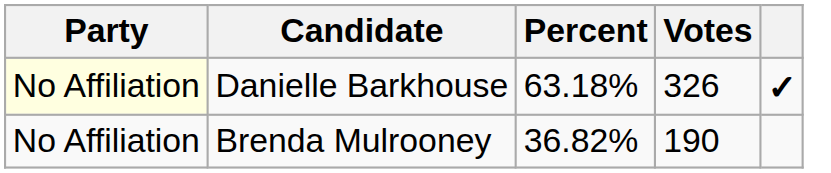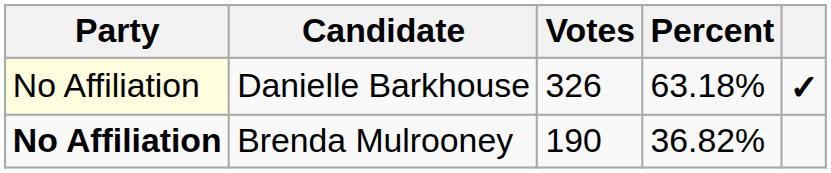 <table class="wikitable">
 <tr>
 <th>Party</th>
 <th>Candidate</th>
+<th>Votes</th>
 <th>Percent</th>
-<th>Votes</th>
 <th></th>
 </tr>
 <tr>
 <td style="background: lightyellow;">No Affiliation</td>
 <td>Danielle Barkhouse</td>
+<td>326</td>
 <td>63.18%</td>
-<td>326</td>
 <td><strong>✓</strong></td>
 </tr>
 <tr>
-<td>No Affiliation</td>
+<td><strong>No Affiliation</strong></td>
 <td>Brenda Mulrooney</td>
+<td>190</td>
 <td>36.82%</td>
-<td>190</td>
 <td></td>
 </tr>
 </table>
